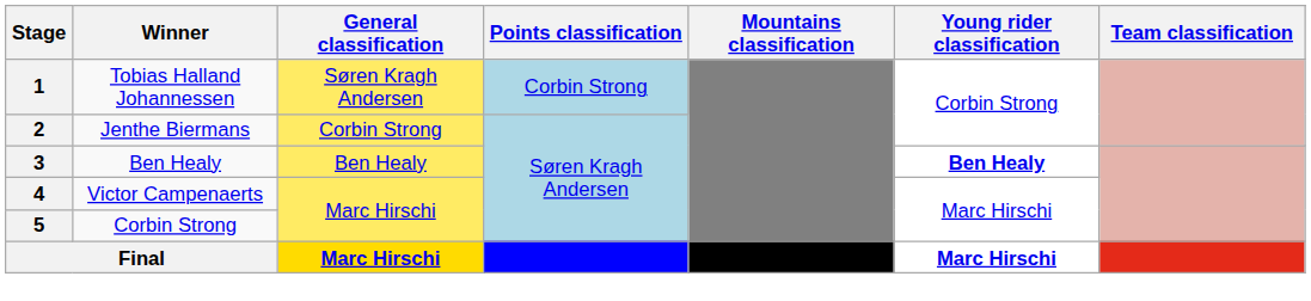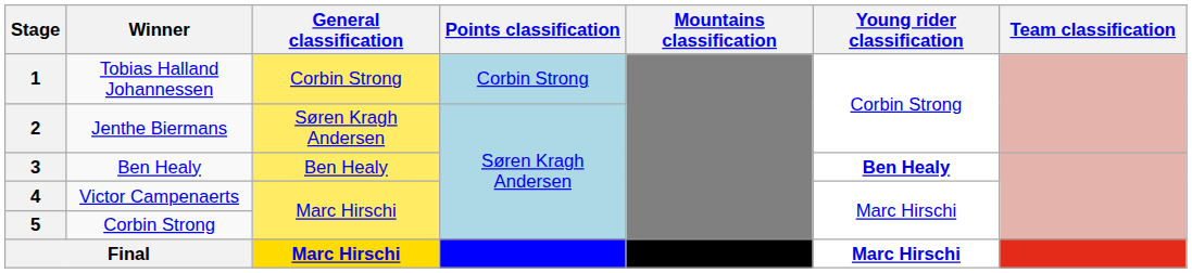 <table class="wikitable" style="text-align: center; font-size:smaller;">
 <tr>
 <th style="width:2%;">Stage</th>
 <th style="width:14%;">Winner</th>
 <th style="width:14%;"><a href='#'>General classification</a><br></th>
 <th style="width:14%;"><a href='#'>Points classification</a><br></th>
 <th style="width:14%;"><a href='#'>Mountains classification</a><br></th>
 <th style="width:14%;"><a href='#'>Young rider classification</a><br></th>
 <th style="width:14%;"><a href='#'>Team classification</a></th>
 </tr>
 <tr>
 <th>1</th>
 <td><a href='#'>Tobias Halland Johannessen</a></td>
-<td style="background:#FFEB64;"><a href='#'>Søren Kragh Andersen</a></td>
+<td style="background:#FFEB64;"><a href='#'>Corbin Strong</a></td>
 <td style="background:lightblue;"><a href='#'>Corbin Strong</a></td>
 <td style="background:grey;" rowspan=5></td>
 <td style="background:white;" rowspan=2><a href='#'>Corbin Strong</a></td>
 <td style="background:#E4B3AB;" rowspan=2></td>
 </tr>
 <tr>
 <th>2</th>
 <td><a href='#'>Jenthe Biermans</a></td>
-<td style="background:#FFEB64;"><a href='#'>Corbin Strong</a></td>
+<td style="background:#FFEB64;"><a href='#'>Søren Kragh Andersen</a></td>
 <td style="background:lightblue;" rowspan=4><a href='#'>Søren Kragh Andersen</a></td>
 </tr>
 <tr>
 <th>3</th>
 <td><a href='#'>Ben Healy</a></td>
 <td style="background:#FFEB64;"><a href='#'>Ben Healy</a></td>
 <td style="background:white;"><strong><a href='#'>Ben Healy</a></strong></td>
 <td style="background:#E4B3AB;" rowspan=3></td>
 </tr>
 <tr>
 <th>4</th>
 <td><a href='#'>Victor Campenaerts</a></td>
 <td style="background:#FFEB64;" rowspan=2><a href='#'>Marc Hirschi</a></td>
 <td style="background:white;" rowspan=2><a href='#'>Marc Hirschi</a></td>
 </tr>
 <tr>
 <th>5</th>
 <td><a href='#'>Corbin Strong</a></td>
 </tr>
 <tr>
 <th colspan="2">Final</th>
 <th style="background:#FFDB00;"><a href='#'>Marc Hirschi</a></th>
 <th style="background:blue;"></th>
 <th style="background:black;"></th>
 <th style="background:white;"><a href='#'>Marc Hirschi</a></th>
 <th style="background:#E42A19;"></th>
 </tr>
 </table>
